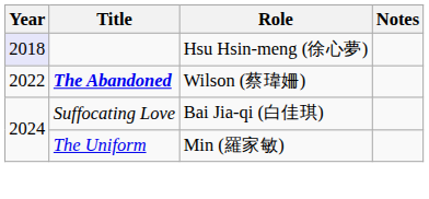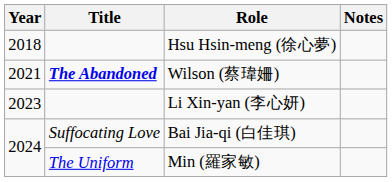 <table class="wikitable">
 <tr>
 <th>Year</th>
 <th>Title</th>
 <th>Role</th>
 <th>Notes</th>
 </tr>
 <tr>
-<td style="background: lavender;">2018</td>
+<td>2018</td>
 <td><em></em></td>
 <td>Hsu Hsin-meng (徐心夢)</td>
 <td></td>
 </tr>
 <tr>
-<td>2022</td>
+<td>2021</td>
 <td><strong><em><a href='#'>The Abandoned</a></em></strong></td>
 <td>Wilson (蔡瑋姍)</td>
+<td></td>
+</tr>
+<tr>
+<td>2023</td>
+<td><em></em></td>
+<td>Li Xin-yan (李心妍)</td>
 <td></td>
 </tr>
 <tr>
 <td rowspan="2">2024</td>
 <td><em>Suffocating Love</em></td>
 <td>Bai Jia-qi (白佳琪)</td>
 <td></td>
 </tr>
 <tr>
 <td><em><a href='#'>The Uniform</a></em></td>
 <td>Min (羅家敏)</td>
 <td></td>
 </tr>
 </table>
